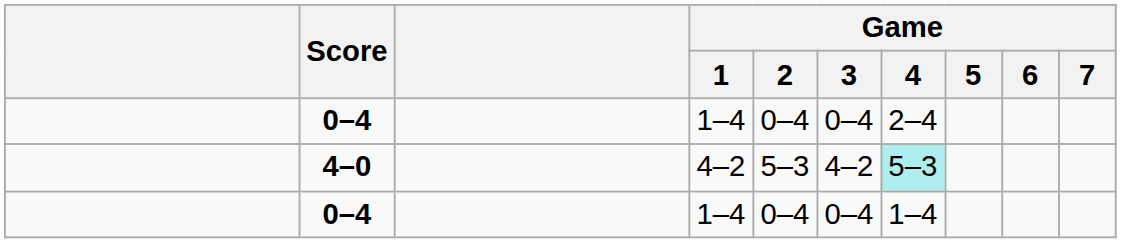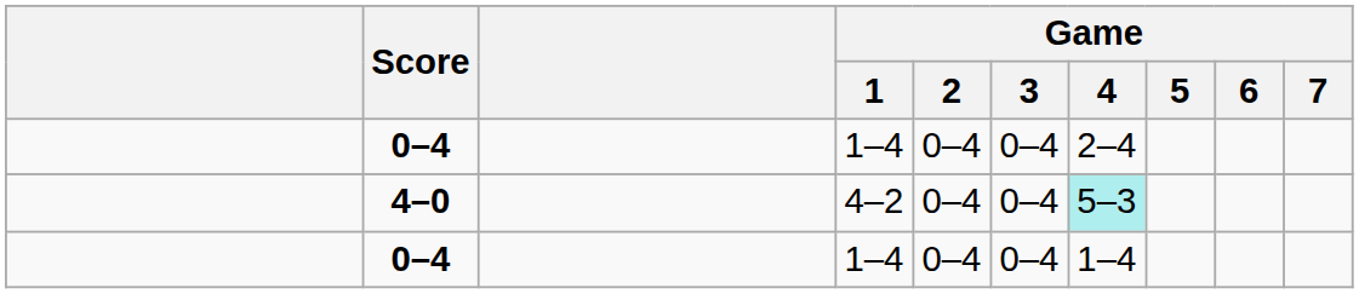 <table class="wikitable" style="text-align: center;">
 <tr>
 <th rowspan=2 align="right" width="270"></th>
 <th rowspan=2 width="45">Score</th>
 <th rowspan=2 align="left" width="270"></th>
 <th colspan=7>Game</th>
 </tr>
 <tr>
 <th width="35">1</th>
 <th width="35">2</th>
 <th width="35">3</th>
 <th width="35">4</th>
 <th width="35">5</th>
 <th width="35">6</th>
 <th width="35">7</th>
 </tr>
 <tr>
 <td align=left></td>
 <td align=center><strong>0–4</strong></td>
 <td align=left><strong></strong></td>
 <td>1–4</td>
 <td>0–4</td>
 <td>0–4</td>
 <td>2–4</td>
 <td></td>
 <td></td>
 <td></td>
 </tr>
 <tr>
 <td align=left><strong></strong></td>
 <td align=center><strong>4–0</strong></td>
 <td align=left></td>
 <td>4–2</td>
-<td>5–3</td>
-<td>4–2</td>
+<td>0–4</td>
+<td>0–4</td>
 <td style="background: paleturquoise;">5–3</td>
 <td></td>
 <td></td>
 <td></td>
 </tr>
 <tr>
 <td align=left></td>
 <td align=center><strong>0–4</strong></td>
 <td align=left><strong></strong></td>
 <td>1–4</td>
 <td>0–4</td>
 <td>0–4</td>
 <td>1–4</td>
 <td></td>
 <td></td>
 <td></td>
 </tr>
 </table>
